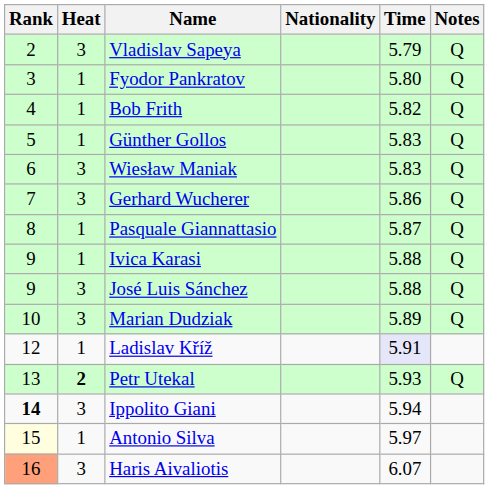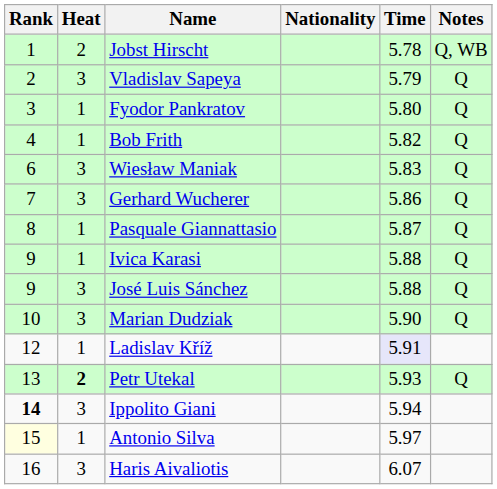 <table class="wikitable sortable" style="text-align:center">
 <tr>
 <th>Rank</th>
 <th>Heat</th>
 <th>Name</th>
 <th>Nationality</th>
 <th>Time</th>
 <th>Notes</th>
+</tr>
+<tr bgcolor=ccffcc>
+<td>1</td>
+<td>2</td>
+<td align="left"><a href='#'>Jobst Hirscht</a></td>
+<td align=left></td>
+<td>5.78</td>
+<td>Q, WB</td>
 </tr>
 <tr bgcolor=ccffcc>
 <td>2</td>
 <td>3</td>
 <td align="left"><a href='#'>Vladislav Sapeya</a></td>
 <td align=left></td>
 <td>5.79</td>
 <td>Q</td>
 </tr>
 <tr bgcolor=ccffcc>
 <td>3</td>
 <td>1</td>
 <td align="left"><a href='#'>Fyodor Pankratov</a></td>
 <td align=left></td>
 <td>5.80</td>
 <td>Q</td>
 </tr>
 <tr bgcolor=ccffcc>
 <td>4</td>
 <td>1</td>
 <td align="left"><a href='#'>Bob Frith</a></td>
 <td align=left></td>
 <td>5.82</td>
-<td>Q</td>
-</tr>
-<tr bgcolor=ccffcc>
-<td>5</td>
-<td>1</td>
-<td align="left"><a href='#'>Günther Gollos</a></td>
-<td align=left></td>
-<td>5.83</td>
 <td>Q</td>
 </tr>
 <tr bgcolor=ccffcc>
 <td>6</td>
 <td>3</td>
 <td align="left"><a href='#'>Wiesław Maniak</a></td>
 <td align=left></td>
 <td>5.83</td>
 <td>Q</td>
 </tr>
 <tr bgcolor=ccffcc>
 <td>7</td>
 <td>3</td>
 <td align="left"><a href='#'>Gerhard Wucherer</a></td>
 <td align=left></td>
 <td>5.86</td>
 <td>Q</td>
 </tr>
 <tr bgcolor=ccffcc>
 <td>8</td>
 <td>1</td>
 <td align="left"><a href='#'>Pasquale Giannattasio</a></td>
 <td align=left></td>
 <td>5.87</td>
 <td>Q</td>
 </tr>
 <tr bgcolor=ccffcc>
 <td>9</td>
 <td>1</td>
 <td align="left"><a href='#'>Ivica Karasi</a></td>
 <td align=left></td>
 <td>5.88</td>
 <td>Q</td>
 </tr>
 <tr bgcolor=ccffcc>
 <td>9</td>
 <td>3</td>
 <td align="left"><a href='#'>José Luis Sánchez</a></td>
 <td align=left></td>
 <td>5.88</td>
 <td>Q</td>
 </tr>
 <tr bgcolor=ccffcc>
 <td>10</td>
 <td>3</td>
 <td align="left"><a href='#'>Marian Dudziak</a></td>
 <td align=left></td>
-<td>5.89</td>
+<td>5.90</td>
 <td>Q</td>
 </tr>
 <tr>
 <td>12</td>
 <td>1</td>
 <td align="left"><a href='#'>Ladislav Kříž</a></td>
 <td align=left></td>
 <td style="background: lavender;">5.91</td>
 <td></td>
 </tr>
 <tr bgcolor=ccffcc>
 <td>13</td>
 <td><strong>2</strong></td>
 <td align="left"><a href='#'>Petr Utekal</a></td>
 <td align=left></td>
 <td>5.93</td>
 <td>Q</td>
 </tr>
 <tr>
 <td><strong>14</strong></td>
 <td>3</td>
 <td align="left"><a href='#'>Ippolito Giani</a></td>
 <td align=left></td>
 <td>5.94</td>
 <td></td>
 </tr>
 <tr>
 <td style="background: lightyellow;">15</td>
 <td>1</td>
 <td align="left"><a href='#'>Antonio Silva</a></td>
 <td align=left></td>
 <td>5.97</td>
 <td></td>
 </tr>
 <tr>
-<td style="background: lightsalmon;">16</td>
+<td>16</td>
 <td>3</td>
 <td align="left"><a href='#'>Haris Aivaliotis</a></td>
 <td align=left></td>
 <td>6.07</td>
 <td></td>
 </tr>
 </table>
